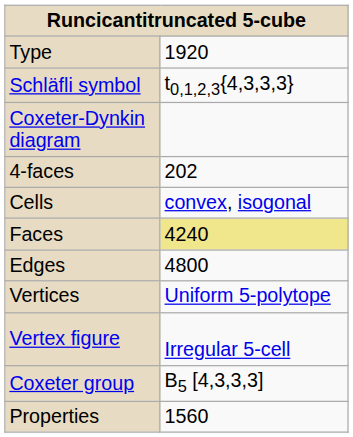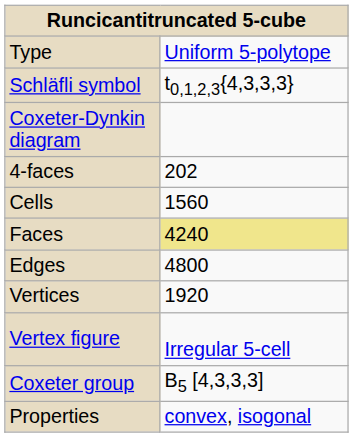 <table class="wikitable" align="right" style="margin-left:10px" width="280">
 <tr>
 <td bgcolor=#e7dcc3 align=center colspan=3><strong>Runcicantitruncated 5-cube</strong></td>
 </tr>
 <tr>
 <td bgcolor=#e7dcc3>Type</td>
-<td>1920</td>
+<td><a href='#'>Uniform 5-polytope</a></td>
 </tr>
 <tr>
 <td bgcolor=#e7dcc3><a href='#'>Schläfli symbol</a></td>
 <td>t<sub>0,1,2,3</sub>{4,3,3,3}</td>
 </tr>
 <tr>
 <td bgcolor=#e7dcc3><a href='#'>Coxeter-Dynkin<br>diagram</a></td>
 <td></td>
 </tr>
 <tr>
 <td bgcolor=#e7dcc3>4-faces</td>
 <td>202</td>
 </tr>
 <tr>
 <td bgcolor=#e7dcc3>Cells</td>
-<td><a href='#'>convex</a>, <a href='#'>isogonal</a></td>
+<td>1560</td>
 </tr>
 <tr>
 <td bgcolor=#e7dcc3>Faces</td>
 <td style="background: khaki;">4240</td>
 </tr>
 <tr>
 <td bgcolor=#e7dcc3>Edges</td>
 <td>4800</td>
 </tr>
 <tr>
 <td bgcolor=#e7dcc3>Vertices</td>
-<td><a href='#'>Uniform 5-polytope</a></td>
+<td>1920</td>
 </tr>
 <tr>
 <td bgcolor=#e7dcc3><a href='#'>Vertex figure</a></td>
 <td colspan=2><br><a href='#'>Irregular 5-cell</a></td>
 </tr>
 <tr>
 <td bgcolor=#e7dcc3><a href='#'>Coxeter group</a></td>
 <td colspan=2>B<sub>5</sub> [4,3,3,3]</td>
 </tr>
 <tr>
 <td bgcolor=#e7dcc3>Properties</td>
-<td>1560</td>
+<td><a href='#'>convex</a>, <a href='#'>isogonal</a></td>
 </tr>
 </table>
